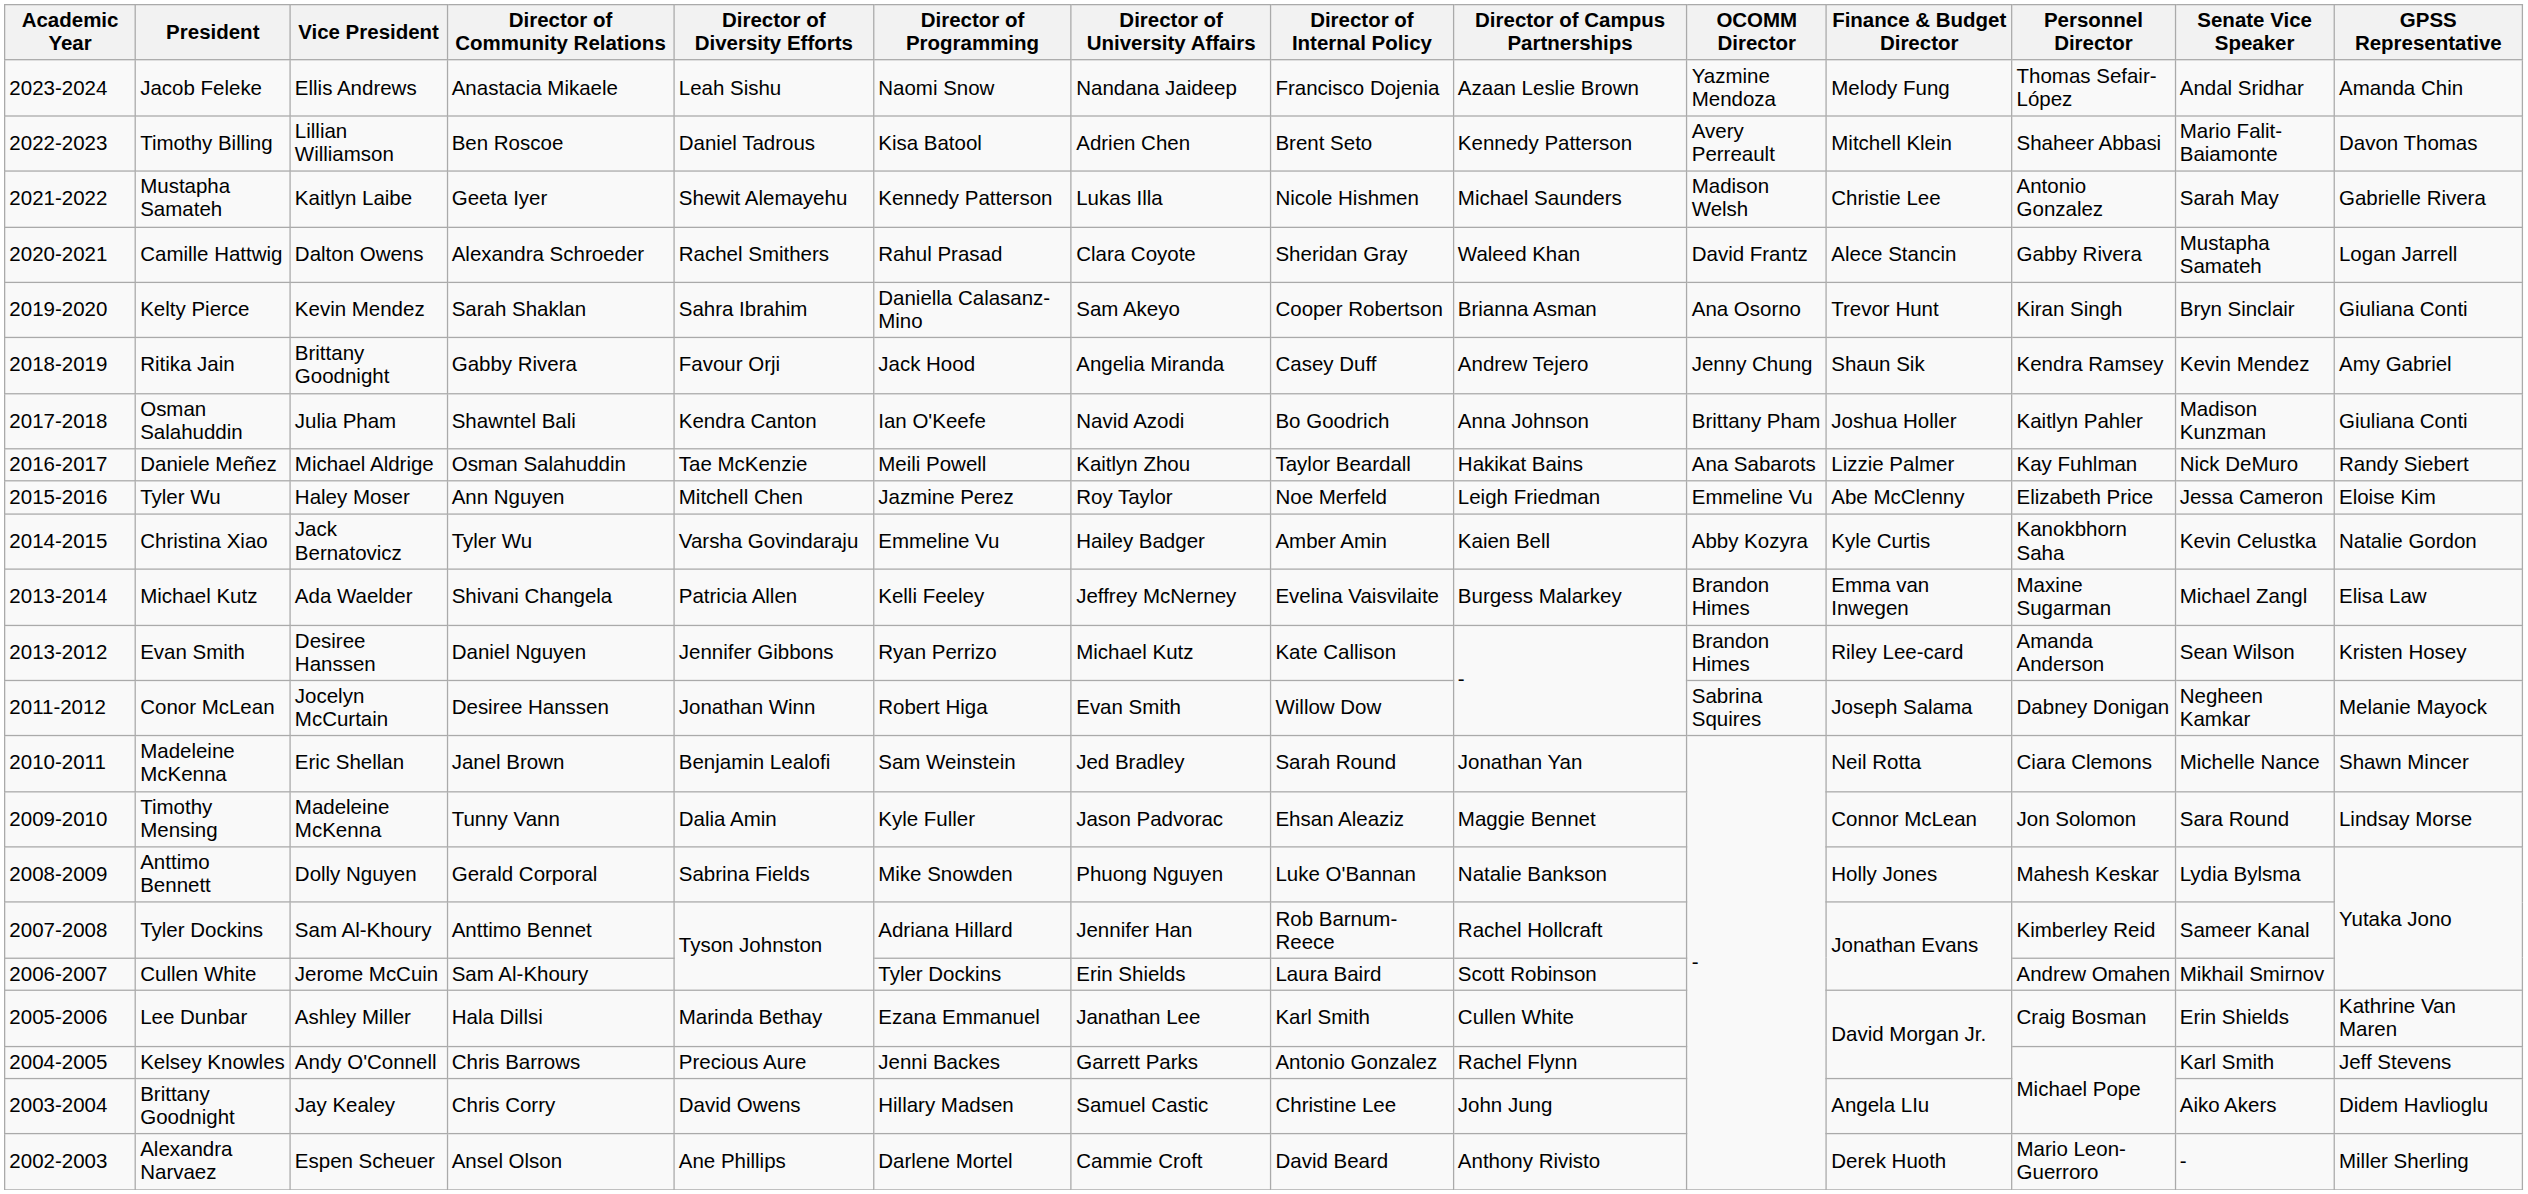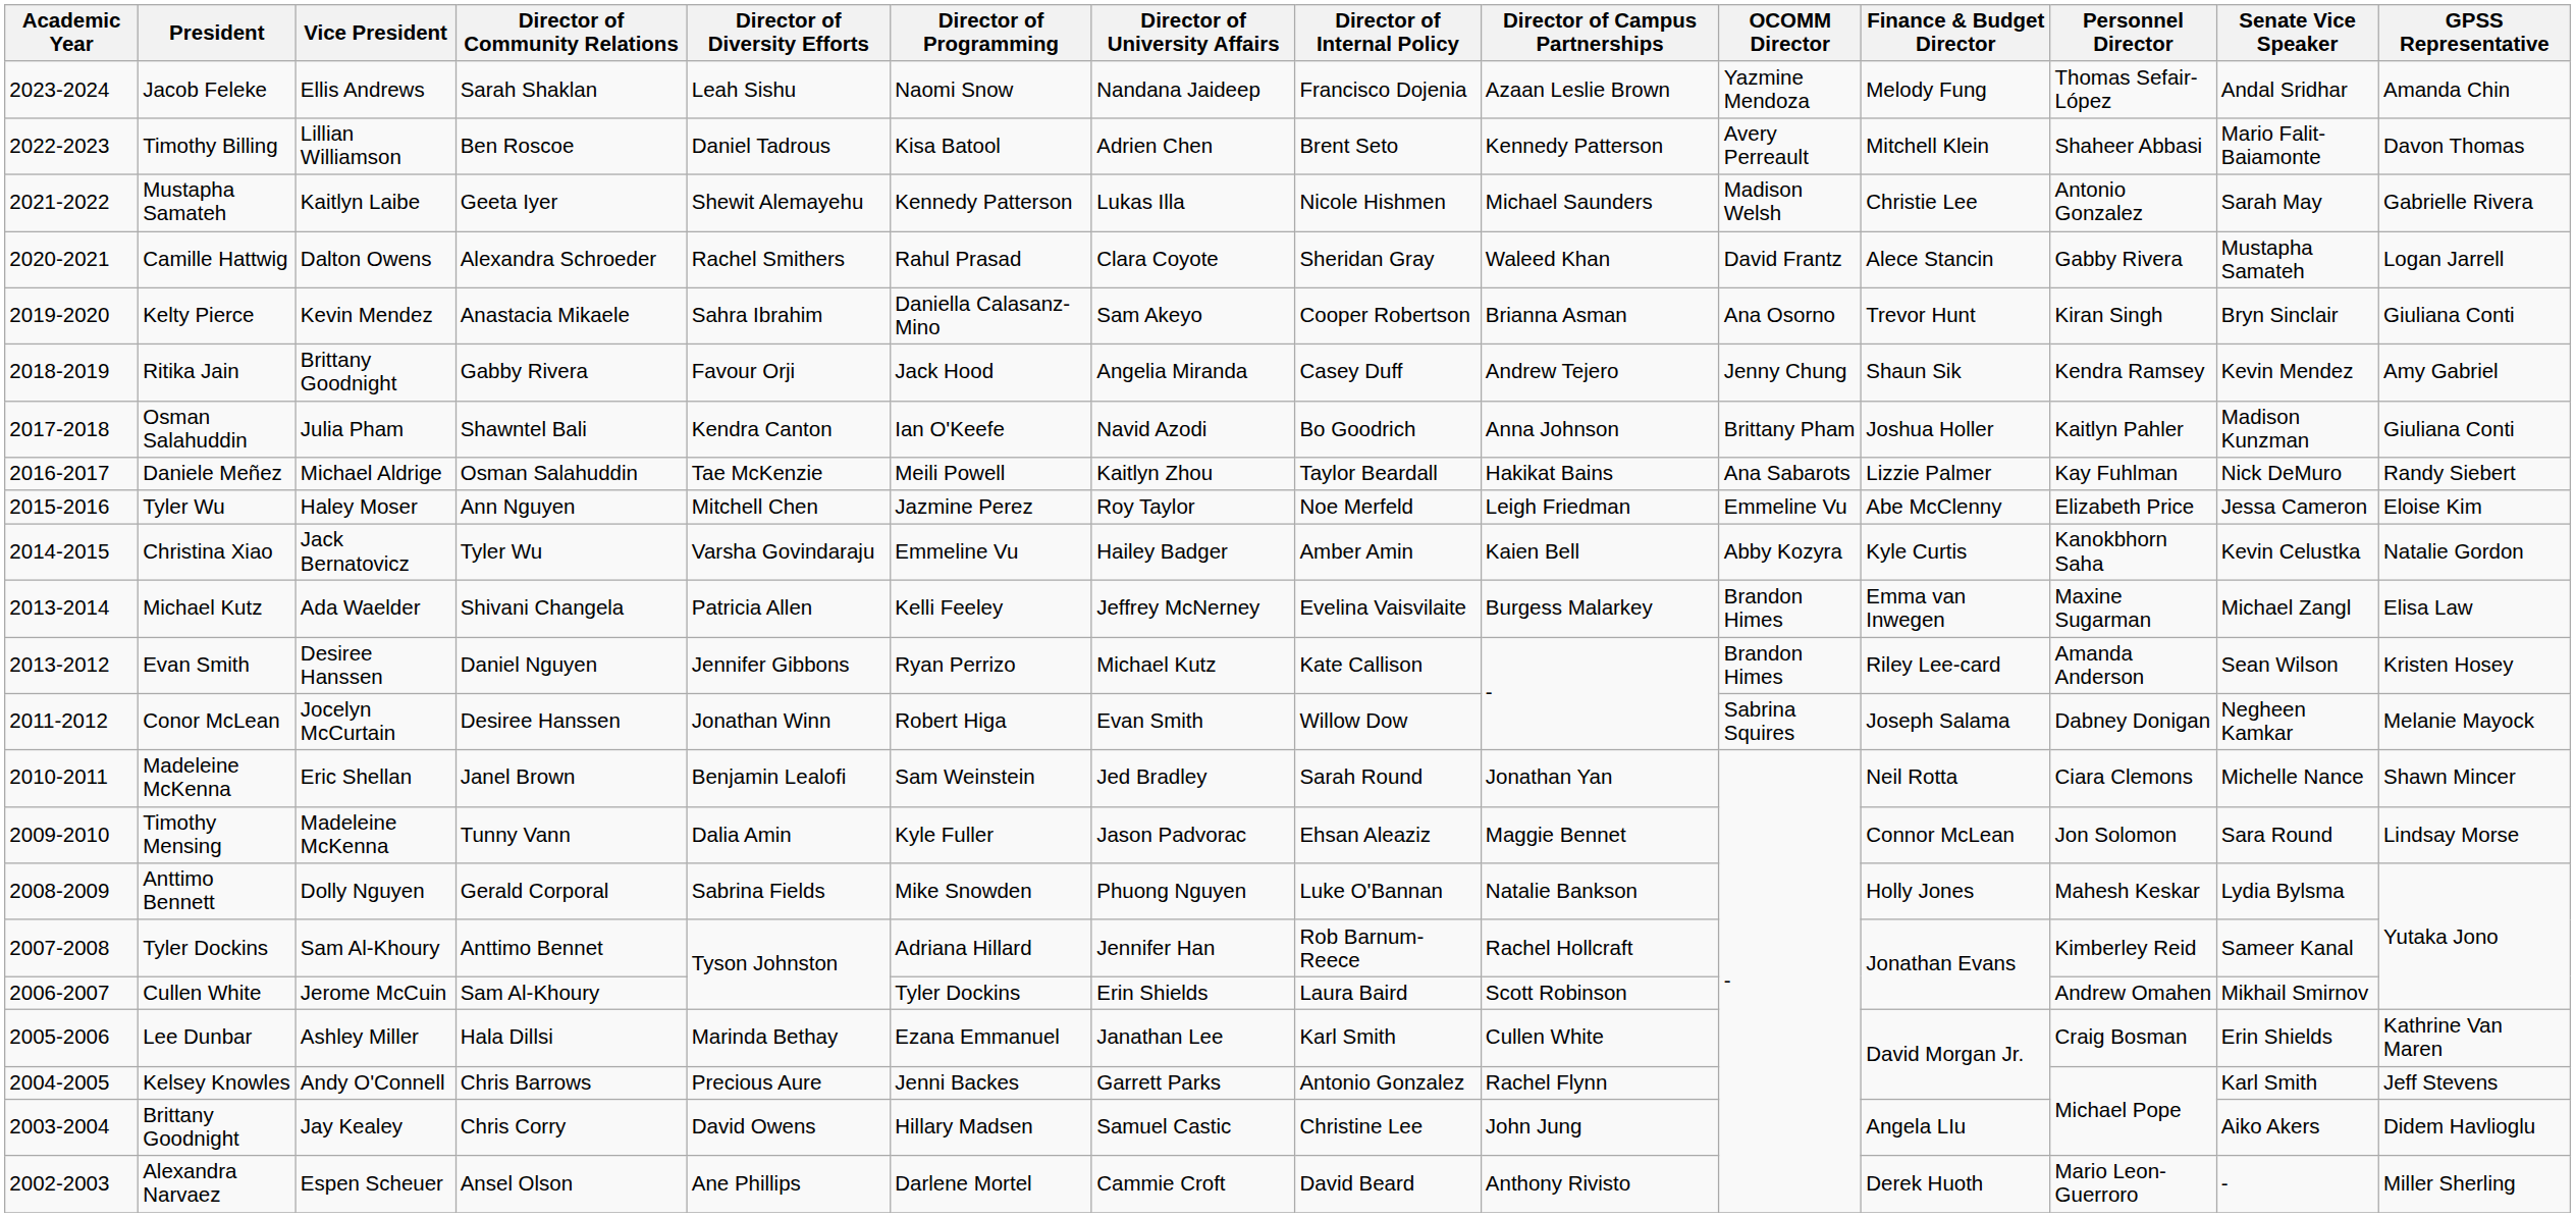 <table class="wikitable">
 <tr>
 <th>Academic Year</th>
 <th>President</th>
 <th>Vice President</th>
 <th>Director of Community Relations</th>
 <th>Director of Diversity Efforts</th>
 <th>Director of Programming</th>
 <th>Director of University Affairs</th>
 <th>Director of Internal Policy</th>
 <th>Director of Campus Partnerships</th>
 <th>OCOMM Director</th>
 <th>Finance & Budget Director</th>
 <th>Personnel Director</th>
 <th>Senate Vice Speaker</th>
 <th>GPSS Representative</th>
 </tr>
 <tr>
 <td>2023-2024</td>
 <td>Jacob Feleke</td>
 <td>Ellis Andrews</td>
-<td>Anastacia Mikaele</td>
+<td>Sarah Shaklan</td>
 <td>Leah Sishu</td>
 <td>Naomi Snow</td>
 <td>Nandana Jaideep</td>
 <td>Francisco Dojenia</td>
 <td>Azaan Leslie Brown</td>
 <td>Yazmine Mendoza</td>
 <td>Melody Fung</td>
 <td>Thomas Sefair-López</td>
 <td>Andal Sridhar</td>
 <td>Amanda Chin</td>
 </tr>
 <tr>
 <td>2022-2023</td>
 <td>Timothy Billing</td>
 <td>Lillian Williamson</td>
 <td>Ben Roscoe</td>
 <td>Daniel Tadrous</td>
 <td>Kisa Batool</td>
 <td>Adrien Chen</td>
 <td>Brent Seto</td>
 <td>Kennedy Patterson</td>
 <td>Avery Perreault</td>
 <td>Mitchell Klein</td>
 <td>Shaheer Abbasi</td>
 <td>Mario Falit-Baiamonte</td>
 <td>Davon Thomas</td>
 </tr>
 <tr>
 <td>2021-2022</td>
 <td>Mustapha Samateh</td>
 <td>Kaitlyn Laibe</td>
 <td>Geeta Iyer</td>
 <td>Shewit Alemayehu</td>
 <td>Kennedy Patterson</td>
 <td>Lukas Illa</td>
 <td>Nicole Hishmen</td>
 <td>Michael Saunders</td>
 <td>Madison Welsh</td>
 <td>Christie Lee</td>
 <td>Antonio Gonzalez</td>
 <td>Sarah May</td>
 <td>Gabrielle Rivera</td>
 </tr>
 <tr>
 <td>2020-2021</td>
 <td>Camille Hattwig</td>
 <td>Dalton Owens</td>
 <td>Alexandra Schroeder</td>
 <td>Rachel Smithers</td>
 <td>Rahul Prasad</td>
 <td>Clara Coyote</td>
 <td>Sheridan Gray</td>
 <td>Waleed Khan</td>
 <td>David Frantz</td>
 <td>Alece Stancin</td>
 <td>Gabby Rivera</td>
 <td>Mustapha Samateh</td>
 <td>Logan Jarrell</td>
 </tr>
 <tr>
 <td>2019-2020</td>
 <td>Kelty Pierce</td>
 <td>Kevin Mendez</td>
-<td>Sarah Shaklan</td>
+<td>Anastacia Mikaele</td>
 <td>Sahra Ibrahim</td>
 <td>Daniella Calasanz-Mino</td>
 <td>Sam Akeyo</td>
 <td>Cooper Robertson</td>
 <td>Brianna Asman</td>
 <td>Ana Osorno</td>
 <td>Trevor Hunt</td>
 <td>Kiran Singh</td>
 <td>Bryn Sinclair</td>
 <td>Giuliana Conti</td>
 </tr>
 <tr>
 <td>2018-2019</td>
 <td>Ritika Jain</td>
 <td>Brittany Goodnight</td>
 <td>Gabby Rivera</td>
 <td>Favour Orji</td>
 <td>Jack Hood</td>
 <td>Angelia Miranda</td>
 <td>Casey Duff</td>
 <td>Andrew Tejero</td>
 <td>Jenny Chung</td>
 <td>Shaun Sik</td>
 <td>Kendra Ramsey</td>
 <td>Kevin Mendez</td>
 <td>Amy Gabriel</td>
 </tr>
 <tr>
 <td>2017-2018</td>
 <td>Osman Salahuddin</td>
 <td>Julia Pham</td>
 <td>Shawntel Bali</td>
 <td>Kendra Canton</td>
 <td>Ian O'Keefe</td>
 <td>Navid Azodi</td>
 <td>Bo Goodrich</td>
 <td>Anna Johnson</td>
 <td>Brittany Pham</td>
 <td>Joshua Holler</td>
 <td>Kaitlyn Pahler</td>
 <td>Madison Kunzman</td>
 <td>Giuliana Conti</td>
 </tr>
 <tr>
 <td>2016-2017</td>
 <td>Daniele Meñez</td>
 <td>Michael Aldrige</td>
 <td>Osman Salahuddin</td>
 <td>Tae McKenzie</td>
 <td>Meili Powell</td>
 <td>Kaitlyn Zhou</td>
 <td>Taylor Beardall</td>
 <td>Hakikat Bains</td>
 <td>Ana Sabarots</td>
 <td>Lizzie Palmer</td>
 <td>Kay Fuhlman</td>
 <td>Nick DeMuro</td>
 <td>Randy Siebert</td>
 </tr>
 <tr>
 <td>2015-2016</td>
 <td>Tyler Wu</td>
 <td>Haley Moser</td>
 <td>Ann Nguyen</td>
 <td>Mitchell Chen</td>
 <td>Jazmine Perez</td>
 <td>Roy Taylor</td>
 <td>Noe Merfeld</td>
 <td>Leigh Friedman</td>
 <td>Emmeline Vu</td>
 <td>Abe McClenny</td>
 <td>Elizabeth Price</td>
 <td>Jessa Cameron</td>
 <td>Eloise Kim</td>
 </tr>
 <tr>
 <td>2014-2015</td>
 <td>Christina Xiao</td>
 <td>Jack Bernatovicz</td>
 <td>Tyler Wu</td>
 <td>Varsha Govindaraju</td>
 <td>Emmeline Vu</td>
 <td>Hailey Badger</td>
 <td>Amber Amin</td>
 <td>Kaien Bell</td>
 <td>Abby Kozyra</td>
 <td>Kyle Curtis</td>
 <td>Kanokbhorn Saha</td>
 <td>Kevin Celustka</td>
 <td>Natalie Gordon</td>
 </tr>
 <tr>
 <td>2013-2014</td>
 <td>Michael Kutz</td>
 <td>Ada Waelder</td>
 <td>Shivani Changela</td>
 <td>Patricia Allen</td>
 <td>Kelli Feeley</td>
 <td>Jeffrey McNerney</td>
 <td>Evelina Vaisvilaite</td>
 <td>Burgess Malarkey</td>
 <td>Brandon Himes</td>
 <td>Emma van Inwegen</td>
 <td>Maxine Sugarman</td>
 <td>Michael Zangl</td>
 <td>Elisa Law</td>
 </tr>
 <tr>
 <td>2013-2012</td>
 <td>Evan Smith</td>
 <td>Desiree Hanssen</td>
 <td>Daniel Nguyen</td>
 <td>Jennifer Gibbons</td>
 <td>Ryan Perrizo</td>
 <td>Michael Kutz</td>
 <td>Kate Callison</td>
 <td rowspan="2">-</td>
 <td>Brandon Himes</td>
 <td>Riley Lee-card</td>
 <td>Amanda Anderson</td>
 <td>Sean Wilson</td>
 <td>Kristen Hosey</td>
 </tr>
 <tr>
 <td>2011-2012</td>
 <td>Conor McLean</td>
 <td>Jocelyn McCurtain</td>
 <td>Desiree Hanssen</td>
 <td>Jonathan Winn</td>
 <td>Robert Higa</td>
 <td>Evan Smith</td>
 <td>Willow Dow</td>
 <td>Sabrina Squires</td>
 <td>Joseph Salama</td>
 <td>Dabney Donigan</td>
 <td>Negheen Kamkar</td>
 <td>Melanie Mayock</td>
 </tr>
 <tr>
 <td>2010-2011</td>
 <td>Madeleine McKenna</td>
 <td>Eric Shellan</td>
 <td>Janel Brown</td>
 <td>Benjamin Lealofi</td>
 <td>Sam Weinstein</td>
 <td>Jed Bradley</td>
 <td>Sarah Round</td>
 <td>Jonathan Yan</td>
 <td rowspan="9">-</td>
 <td>Neil Rotta</td>
 <td>Ciara Clemons</td>
 <td>Michelle Nance</td>
 <td>Shawn Mincer</td>
 </tr>
 <tr>
 <td>2009-2010</td>
 <td>Timothy Mensing</td>
 <td>Madeleine McKenna</td>
 <td>Tunny Vann</td>
 <td>Dalia Amin</td>
 <td>Kyle Fuller</td>
 <td>Jason Padvorac</td>
 <td>Ehsan Aleaziz</td>
 <td>Maggie Bennet</td>
 <td>Connor McLean</td>
 <td>Jon Solomon</td>
 <td>Sara Round</td>
 <td>Lindsay Morse</td>
 </tr>
 <tr>
 <td>2008-2009</td>
 <td>Anttimo Bennett</td>
 <td>Dolly Nguyen</td>
 <td>Gerald Corporal</td>
 <td>Sabrina Fields</td>
 <td>Mike Snowden</td>
 <td>Phuong Nguyen</td>
 <td>Luke O'Bannan</td>
 <td>Natalie Bankson</td>
 <td>Holly Jones</td>
 <td>Mahesh Keskar</td>
 <td>Lydia Bylsma</td>
 <td rowspan="3">Yutaka Jono</td>
 </tr>
 <tr>
 <td>2007-2008</td>
 <td>Tyler Dockins</td>
 <td>Sam Al-Khoury</td>
 <td>Anttimo Bennet</td>
 <td rowspan="2">Tyson Johnston</td>
 <td>Adriana Hillard</td>
 <td>Jennifer Han</td>
 <td>Rob Barnum-Reece</td>
 <td>Rachel Hollcraft</td>
 <td rowspan="2">Jonathan Evans</td>
 <td>Kimberley Reid</td>
 <td>Sameer Kanal</td>
 </tr>
 <tr>
 <td>2006-2007</td>
 <td>Cullen White</td>
 <td>Jerome McCuin</td>
 <td>Sam Al-Khoury</td>
 <td>Tyler Dockins</td>
 <td>Erin Shields</td>
 <td>Laura Baird</td>
 <td>Scott Robinson</td>
 <td>Andrew Omahen</td>
 <td>Mikhail Smirnov</td>
 </tr>
 <tr>
 <td>2005-2006</td>
 <td>Lee Dunbar</td>
 <td>Ashley Miller</td>
 <td>Hala Dillsi</td>
 <td>Marinda Bethay</td>
 <td>Ezana Emmanuel</td>
 <td>Janathan Lee</td>
 <td>Karl Smith</td>
 <td>Cullen White</td>
 <td rowspan="2">David Morgan Jr.</td>
 <td>Craig Bosman</td>
 <td>Erin Shields</td>
 <td>Kathrine Van Maren</td>
 </tr>
 <tr>
 <td>2004-2005</td>
 <td>Kelsey Knowles</td>
 <td>Andy O'Connell</td>
 <td>Chris Barrows</td>
 <td>Precious Aure</td>
 <td>Jenni Backes</td>
 <td>Garrett Parks</td>
 <td>Antonio Gonzalez</td>
 <td>Rachel Flynn</td>
 <td rowspan="2">Michael Pope</td>
 <td>Karl Smith</td>
 <td>Jeff Stevens</td>
 </tr>
 <tr>
 <td>2003-2004</td>
 <td>Brittany Goodnight</td>
 <td>Jay Kealey</td>
 <td>Chris Corry</td>
 <td>David Owens</td>
 <td>Hillary Madsen</td>
 <td>Samuel Castic</td>
 <td>Christine Lee</td>
 <td>John Jung</td>
 <td>Angela LIu</td>
 <td>Aiko Akers</td>
 <td>Didem Havlioglu</td>
 </tr>
 <tr>
 <td>2002-2003</td>
 <td>Alexandra Narvaez</td>
 <td>Espen Scheuer</td>
 <td>Ansel Olson</td>
 <td>Ane Phillips</td>
 <td>Darlene Mortel</td>
 <td>Cammie Croft</td>
 <td>David Beard</td>
 <td>Anthony Rivisto</td>
 <td>Derek Huoth</td>
 <td>Mario Leon-Guerroro</td>
 <td>-</td>
 <td>Miller Sherling</td>
 </tr>
 </table>
